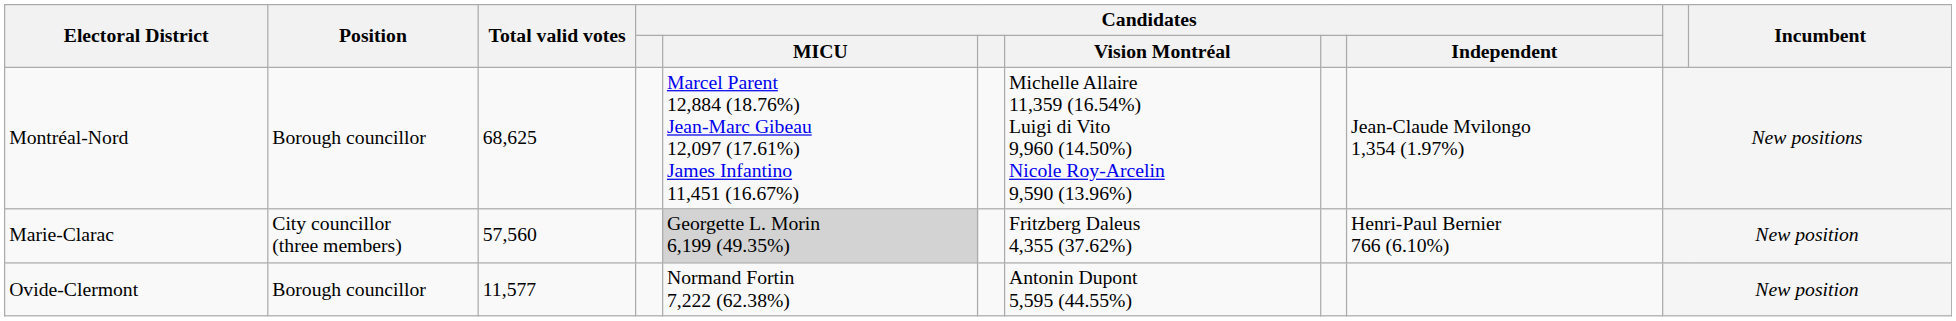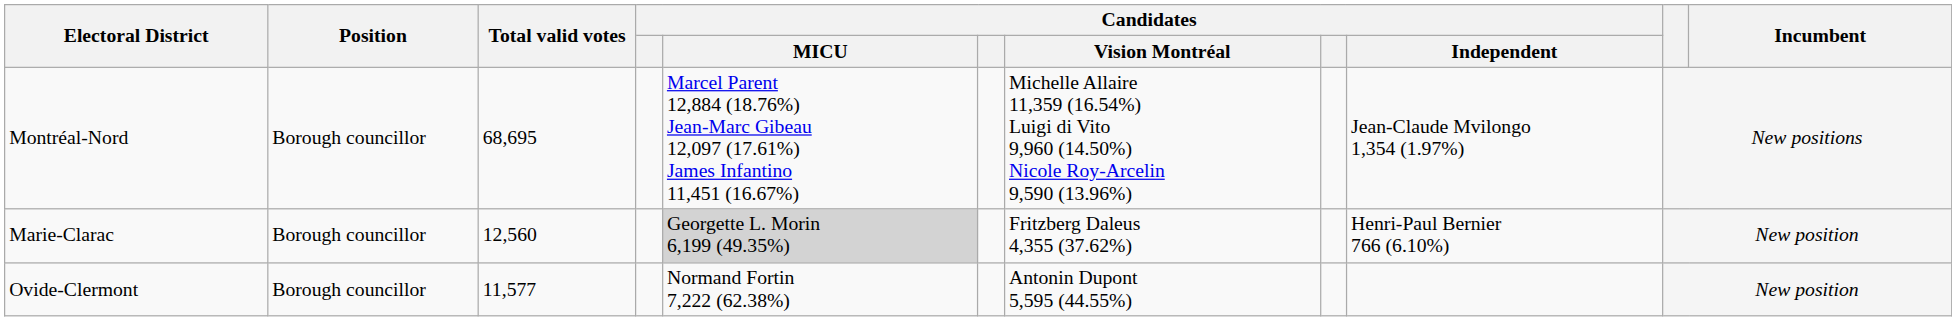 <table class="wikitable" width="100%">
 <tr>
 <th width=10% rowspan=2>Electoral District</th>
 <th width=8% rowspan=2>Position</th>
 <th width=6% rowspan=2>Total valid votes</th>
 <th colspan=6>Candidates</th>
 <th width=1% rowspan=2> </th>
 <th width=10% rowspan=2>Incumbent</th>
 </tr>
 <tr>
 <th width=1% > </th>
 <th width=12% >MICU</th>
 <th width=1% > </th>
 <th width=12% >Vision Montréal</th>
 <th width=1% > </th>
 <th width=12% >Independent</th>
 </tr>
 <tr>
 <td>Montréal-Nord</td>
 <td>Borough councillor</td>
-<td>68,625</td>
+<td>68,695</td>
 <td> </td>
 <td><a href='#'>Marcel Parent</a><br>12,884 (18.76%)<br><a href='#'>Jean-Marc Gibeau</a><br>12,097 (17.61%)<br><a href='#'>James Infantino</a><br>11,451 (16.67%)</td>
 <td></td>
 <td>Michelle Allaire<br>11,359 (16.54%)<br>Luigi di Vito<br>9,960 (14.50%)<br><a href='#'>Nicole Roy-Arcelin</a><br>9,590 (13.96%)</td>
 <td></td>
 <td>Jean-Claude Mvilongo<br>1,354 (1.97%)</td>
 <td colspan="2" style="background:whitesmoke; text-align:center;"><em>New positions</em></td>
 </tr>
 <tr>
 <td>Marie-Clarac</td>
-<td>City councillor<br>(three members)</td>
-<td>57,560</td>
+<td>Borough councillor</td>
+<td>12,560</td>
 <td> </td>
 <td style="background: lightgrey;">Georgette L. Morin<br>6,199 (49.35%)</td>
 <td></td>
 <td>Fritzberg Daleus<br>4,355 (37.62%)</td>
 <td></td>
 <td>Henri-Paul Bernier<br>766 (6.10%)</td>
 <td colspan="2" style="background:whitesmoke; text-align:center;"><em>New position</em></td>
 </tr>
 <tr>
 <td>Ovide-Clermont</td>
 <td>Borough councillor</td>
 <td>11,577</td>
 <td> </td>
 <td>Normand Fortin<br>7,222 (62.38%)</td>
 <td></td>
 <td>Antonin Dupont<br>5,595 (44.55%)</td>
 <td></td>
 <td></td>
 <td colspan="2" style="background:whitesmoke; text-align:center;"><em>New position</em></td>
 </tr>
 </table>
